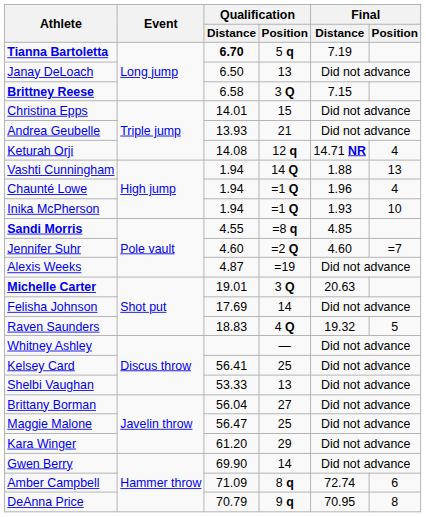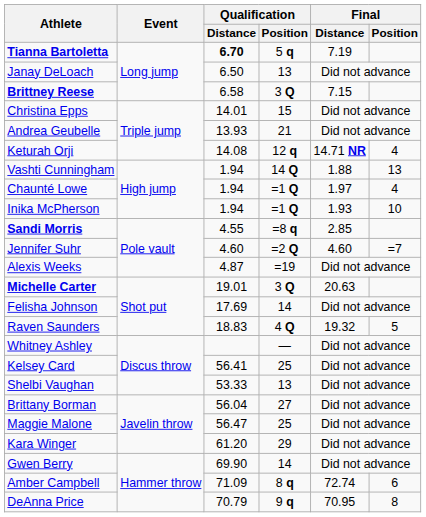 <table class=wikitable style=font-size:90%;text-align:center>
 <tr>
 <th rowspan=2>Athlete</th>
 <th rowspan=2>Event</th>
 <th colspan=2>Qualification</th>
 <th colspan=2>Final</th>
 </tr>
 <tr style=font-size:95%>
 <th>Distance</th>
 <th>Position</th>
 <th>Distance</th>
 <th>Position</th>
 </tr>
 <tr>
 <td align=left><strong><a href='#'>Tianna Bartoletta</a></strong></td>
 <td align=left rowspan=3><a href='#'>Long jump</a></td>
 <td><strong>6.70</strong></td>
 <td>5 <strong>q</strong></td>
 <td>7.19</td>
 <td></td>
 </tr>
 <tr>
 <td align=left><a href='#'>Janay DeLoach</a></td>
 <td>6.50</td>
 <td>13</td>
 <td colspan=2>Did not advance</td>
 </tr>
 <tr>
 <td align=left><strong><a href='#'>Brittney Reese</a></strong></td>
 <td>6.58</td>
 <td>3 <strong>Q</strong></td>
 <td>7.15</td>
 <td></td>
 </tr>
 <tr>
 <td align=left><a href='#'>Christina Epps</a></td>
 <td align=left rowspan=3><a href='#'>Triple jump</a></td>
 <td>14.01</td>
 <td>15</td>
 <td colspan=2>Did not advance</td>
 </tr>
 <tr>
 <td align=left><a href='#'>Andrea Geubelle</a></td>
 <td>13.93</td>
 <td>21</td>
 <td colspan=2>Did not advance</td>
 </tr>
 <tr>
 <td align=left><a href='#'>Keturah Orji</a></td>
 <td>14.08</td>
 <td>12 <strong>q</strong></td>
 <td>14.71 <strong><a href='#'>NR</a></strong></td>
 <td>4</td>
 </tr>
 <tr>
 <td align=left><a href='#'>Vashti Cunningham</a></td>
 <td align=left rowspan=3><a href='#'>High jump</a></td>
 <td>1.94</td>
 <td>14 <strong>Q</strong></td>
 <td>1.88</td>
 <td>13</td>
 </tr>
 <tr>
 <td align=left><a href='#'>Chaunté Lowe</a></td>
 <td>1.94</td>
 <td>=1 <strong>Q</strong></td>
-<td>1.96</td>
+<td>1.97</td>
 <td>4</td>
 </tr>
 <tr>
 <td align=left><a href='#'>Inika McPherson</a></td>
 <td>1.94</td>
 <td>=1 <strong>Q</strong></td>
 <td>1.93</td>
 <td>10</td>
 </tr>
 <tr>
 <td align=left><strong><a href='#'>Sandi Morris</a></strong></td>
 <td align=left rowspan=3><a href='#'>Pole vault</a></td>
 <td>4.55</td>
 <td>=8 <strong>q</strong></td>
-<td>4.85</td>
+<td>2.85</td>
 <td></td>
 </tr>
 <tr>
 <td align=left><a href='#'>Jennifer Suhr</a></td>
 <td>4.60</td>
 <td>=2 <strong>Q</strong></td>
 <td>4.60</td>
 <td>=7</td>
 </tr>
 <tr>
 <td align=left><a href='#'>Alexis Weeks</a></td>
 <td>4.87</td>
 <td>=19</td>
 <td colspan=2>Did not advance</td>
 </tr>
 <tr>
 <td align=left><strong><a href='#'>Michelle Carter</a></strong></td>
 <td align=left rowspan=3><a href='#'>Shot put</a></td>
 <td>19.01</td>
 <td>3 <strong>Q</strong></td>
 <td>20.63</td>
 <td></td>
 </tr>
 <tr>
 <td align=left><a href='#'>Felisha Johnson</a></td>
 <td>17.69</td>
 <td>14</td>
 <td colspan=2>Did not advance</td>
 </tr>
 <tr>
 <td align=left><a href='#'>Raven Saunders</a></td>
 <td>18.83</td>
 <td>4 <strong>Q</strong></td>
 <td>19.32</td>
 <td>5</td>
 </tr>
 <tr>
 <td align=left><a href='#'>Whitney Ashley</a></td>
 <td align=left rowspan=3><a href='#'>Discus throw</a></td>
 <td></td>
 <td>—</td>
 <td colspan=2>Did not advance</td>
 </tr>
 <tr>
 <td align=left><a href='#'>Kelsey Card</a></td>
 <td>56.41</td>
 <td>25</td>
 <td colspan=2>Did not advance</td>
 </tr>
 <tr>
 <td align=left><a href='#'>Shelbi Vaughan</a></td>
 <td>53.33</td>
 <td>13</td>
 <td colspan=2>Did not advance</td>
 </tr>
 <tr>
 <td align=left><a href='#'>Brittany Borman</a> </td>
 <td align=left rowspan=3><a href='#'>Javelin throw</a></td>
 <td>56.04</td>
 <td>27</td>
 <td colspan=2>Did not advance</td>
 </tr>
 <tr>
 <td align=left><a href='#'>Maggie Malone</a></td>
 <td>56.47</td>
 <td>25</td>
 <td colspan=2>Did not advance</td>
 </tr>
 <tr>
 <td align=left><a href='#'>Kara Winger</a></td>
 <td>61.20</td>
 <td>29</td>
 <td colspan=2>Did not advance</td>
 </tr>
 <tr>
 <td align=left><a href='#'>Gwen Berry</a></td>
 <td align=left rowspan=3><a href='#'>Hammer throw</a></td>
 <td>69.90</td>
 <td>14</td>
 <td colspan=2>Did not advance</td>
 </tr>
 <tr>
 <td align=left><a href='#'>Amber Campbell</a></td>
 <td>71.09</td>
 <td>8 <strong>q</strong></td>
 <td>72.74</td>
 <td>6</td>
 </tr>
 <tr>
 <td align=left><a href='#'>DeAnna Price</a></td>
 <td>70.79</td>
 <td>9 <strong>q</strong></td>
 <td>70.95</td>
 <td>8</td>
 </tr>
 </table>
